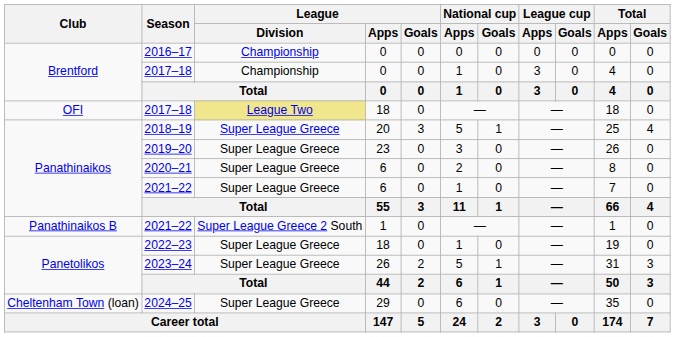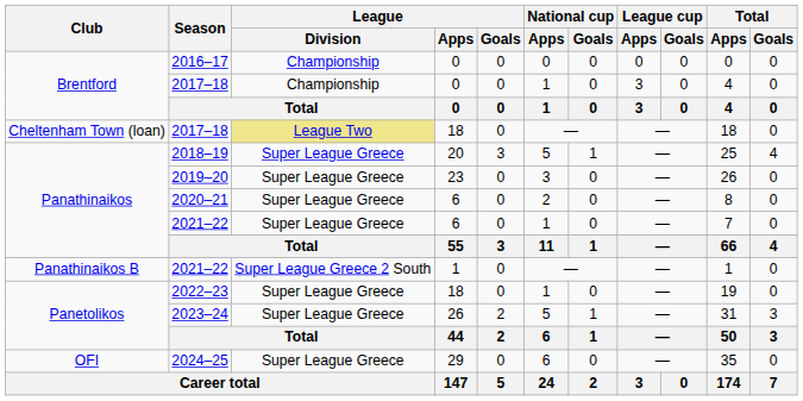 <table class="wikitable" style="text-align: center;">
 <tr>
 <th rowspan="2">Club</th>
 <th rowspan="2">Season</th>
 <th colspan="3">League</th>
 <th colspan="2">National cup</th>
 <th colspan="2">League cup</th>
 <th colspan="2">Total</th>
 </tr>
 <tr>
 <th>Division</th>
 <th>Apps</th>
 <th>Goals</th>
 <th>Apps</th>
 <th>Goals</th>
 <th>Apps</th>
 <th>Goals</th>
 <th>Apps</th>
 <th>Goals</th>
 </tr>
 <tr>
 <td rowspan="3"><a href='#'>Brentford</a></td>
 <td><a href='#'>2016–17</a></td>
 <td><a href='#'>Championship</a></td>
 <td>0</td>
 <td>0</td>
 <td>0</td>
 <td>0</td>
 <td>0</td>
 <td>0</td>
 <td>0</td>
 <td>0</td>
 </tr>
 <tr>
 <td><a href='#'>2017–18</a></td>
 <td>Championship</td>
 <td>0</td>
 <td>0</td>
 <td>1</td>
 <td>0</td>
 <td>3</td>
 <td>0</td>
 <td>4</td>
 <td>0</td>
 </tr>
 <tr>
 <th colspan="2">Total</th>
 <th>0</th>
 <th>0</th>
 <th>1</th>
 <th>0</th>
 <th>3</th>
 <th>0</th>
 <th>4</th>
 <th>0</th>
 </tr>
 <tr>
-<td><a href='#'>OFI</a></td>
+<td><a href='#'>Cheltenham Town</a> (loan)</td>
 <td><a href='#'>2017–18</a></td>
 <td style="background: khaki;"><a href='#'>League Two</a></td>
 <td>18</td>
 <td>0</td>
 <td colspan="2">—</td>
 <td colspan="2">—</td>
 <td>18</td>
 <td>0</td>
 </tr>
 <tr>
 <td rowspan="5"><a href='#'>Panathinaikos</a></td>
 <td><a href='#'>2018–19</a></td>
 <td><a href='#'>Super League Greece</a></td>
 <td>20</td>
 <td>3</td>
 <td>5</td>
 <td>1</td>
 <td colspan="2">—</td>
 <td>25</td>
 <td>4</td>
 </tr>
 <tr>
 <td><a href='#'>2019–20</a></td>
 <td>Super League Greece</td>
 <td>23</td>
 <td>0</td>
 <td>3</td>
 <td>0</td>
 <td colspan="2">—</td>
 <td>26</td>
 <td>0</td>
 </tr>
 <tr>
 <td><a href='#'>2020–21</a></td>
 <td>Super League Greece</td>
 <td>6</td>
 <td>0</td>
 <td>2</td>
 <td>0</td>
 <td colspan="2">—</td>
 <td>8</td>
 <td>0</td>
 </tr>
 <tr>
 <td><a href='#'>2021–22</a></td>
 <td>Super League Greece</td>
 <td>6</td>
 <td>0</td>
 <td>1</td>
 <td>0</td>
 <td colspan="2">—</td>
 <td>7</td>
 <td>0</td>
 </tr>
 <tr>
 <th colspan="2">Total</th>
 <th>55</th>
 <th>3</th>
 <th>11</th>
 <th>1</th>
 <th colspan="2">—</th>
 <th>66</th>
 <th>4</th>
 </tr>
 <tr>
 <td><a href='#'>Panathinaikos B</a></td>
 <td><a href='#'>2021–22</a></td>
 <td><a href='#'>Super League Greece 2</a> South</td>
 <td>1</td>
 <td>0</td>
 <td colspan="2">—</td>
 <td colspan="2">—</td>
 <td>1</td>
 <td>0</td>
 </tr>
 <tr>
 <td rowspan="3"><a href='#'>Panetolikos</a></td>
 <td><a href='#'>2022–23</a></td>
 <td>Super League Greece</td>
 <td>18</td>
 <td>0</td>
 <td>1</td>
 <td>0</td>
 <td colspan="2">—</td>
 <td>19</td>
 <td>0</td>
 </tr>
 <tr>
 <td><a href='#'>2023–24</a></td>
 <td>Super League Greece</td>
 <td>26</td>
 <td>2</td>
 <td>5</td>
 <td>1</td>
 <td colspan="2">—</td>
 <td>31</td>
 <td>3</td>
 </tr>
 <tr>
 <th colspan="2">Total</th>
 <th>44</th>
 <th>2</th>
 <th>6</th>
 <th>1</th>
 <th colspan="2">—</th>
 <th>50</th>
 <th>3</th>
 </tr>
 <tr>
-<td><a href='#'>Cheltenham Town</a> (loan)</td>
+<td><a href='#'>OFI</a></td>
 <td><a href='#'>2024–25</a></td>
 <td>Super League Greece</td>
 <td>29</td>
 <td>0</td>
 <td>6</td>
 <td>0</td>
 <td colspan="2">—</td>
 <td>35</td>
 <td>0</td>
 </tr>
 <tr>
 <th colspan="3">Career total</th>
 <th>147</th>
 <th>5</th>
 <th>24</th>
 <th>2</th>
 <th>3</th>
 <th>0</th>
 <th>174</th>
 <th>7</th>
 </tr>
 </table>
